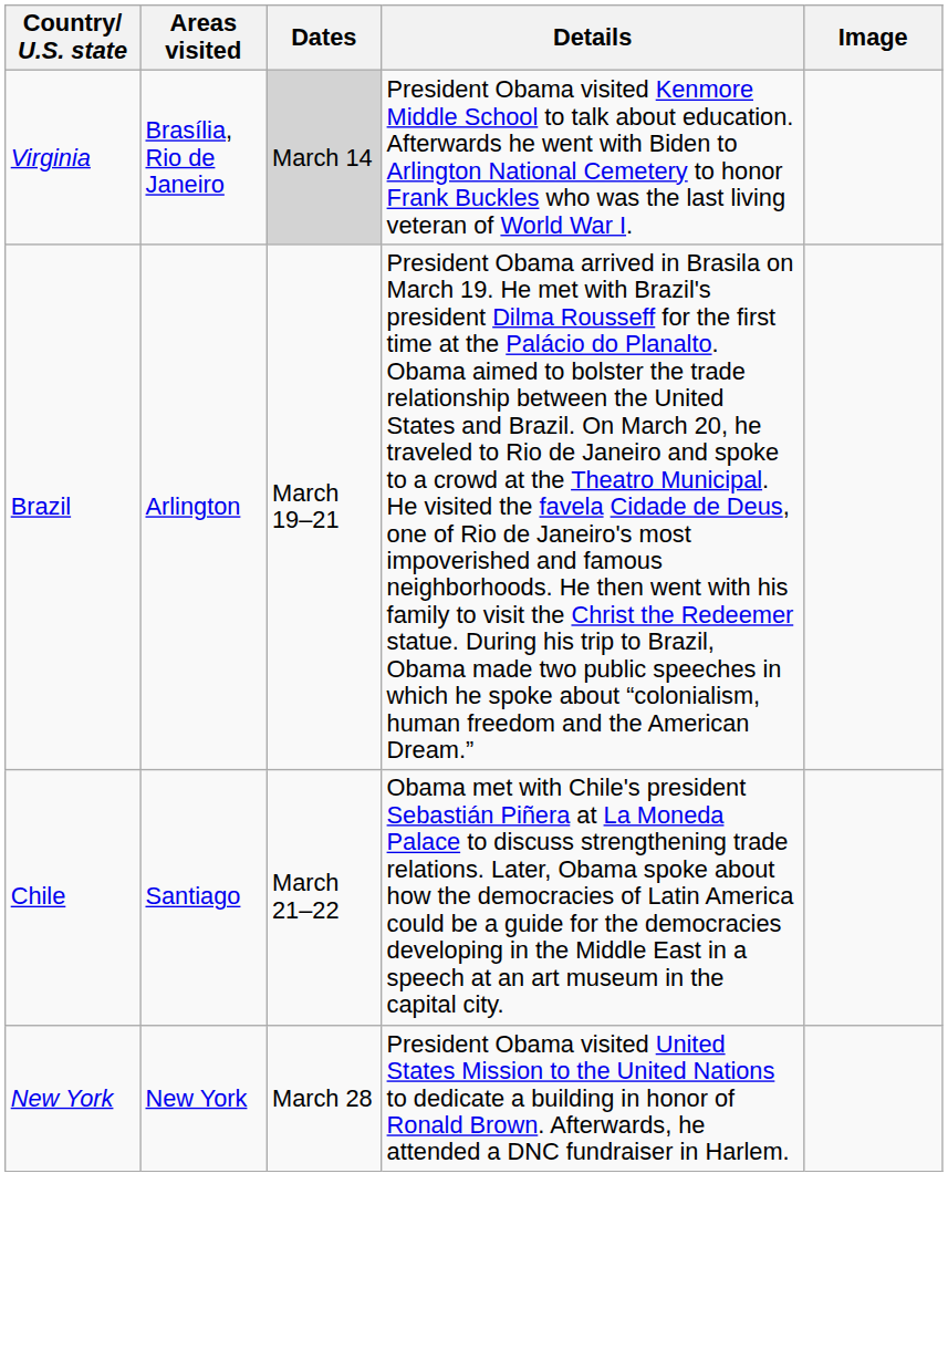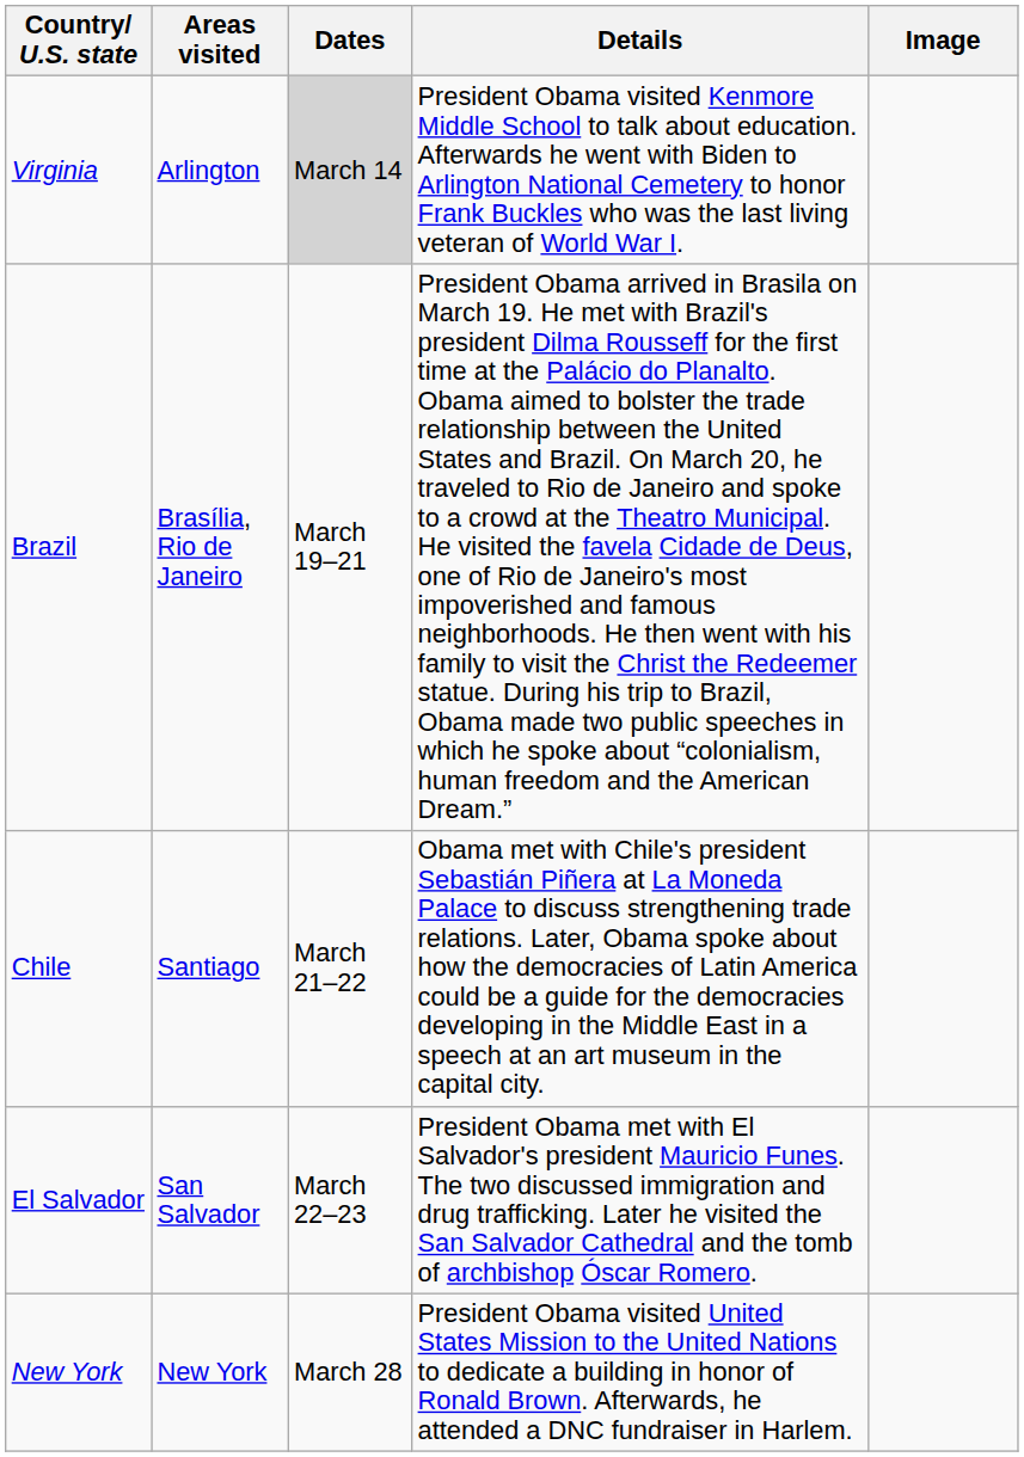 <table class="wikitable" style="margin: 1em auto 1em auto">
 <tr>
 <th width=110>Country/<br><em>U.S. state</em></th>
 <th width=100>Areas visited</th>
 <th width=110>Dates</th>
 <th width=550>Details</th>
 <th width=150>Image</th>
 </tr>
 <tr>
 <td> <em><a href='#'>Virginia</a></em></td>
-<td><a href='#'>Brasília</a>, <a href='#'>Rio de Janeiro</a></td>
+<td><a href='#'>Arlington</a></td>
 <td style="background: lightgrey;">March 14</td>
 <td>President Obama visited <a href='#'>Kenmore Middle School</a> to talk about education.  Afterwards he went with Biden to <a href='#'>Arlington National Cemetery</a> to honor <a href='#'>Frank Buckles</a> who was the last living veteran of <a href='#'>World War I</a>.</td>
 <td></td>
 </tr>
 <tr>
 <td> <a href='#'>Brazil</a></td>
-<td><a href='#'>Arlington</a></td>
+<td><a href='#'>Brasília</a>, <a href='#'>Rio de Janeiro</a></td>
 <td>March 19–21</td>
 <td>President Obama arrived in Brasila on March 19.  He met with Brazil's president <a href='#'>Dilma Rousseff</a> for the first time at the <a href='#'>Palácio do Planalto</a>.  Obama aimed to bolster the trade relationship between the United States and Brazil. On March 20, he traveled to Rio de Janeiro and spoke to a crowd at the <a href='#'>Theatro Municipal</a>. He visited the <a href='#'>favela</a> <a href='#'>Cidade de Deus</a>, one of Rio de Janeiro's most impoverished and famous neighborhoods. He then went with his family to visit the <a href='#'>Christ the Redeemer</a> statue. During his trip to Brazil, Obama made two public speeches in which he spoke about “colonialism, human freedom and the American Dream.”</td>
 <td></td>
 </tr>
 <tr>
 <td> <a href='#'>Chile</a></td>
 <td><a href='#'>Santiago</a></td>
 <td>March 21–22</td>
 <td>Obama met with Chile's president <a href='#'>Sebastián Piñera</a> at <a href='#'>La Moneda Palace</a> to discuss strengthening trade relations. Later, Obama spoke about how the democracies of Latin America could be a guide for the democracies developing in the Middle East in a speech at an art museum in the capital city.</td>
 <td></td>
 </tr>
 <tr>
+<td> <a href='#'>El Salvador</a></td>
+<td><a href='#'>San Salvador</a></td>
+<td>March 22–23</td>
+<td>President Obama met with El Salvador's president <a href='#'>Mauricio Funes</a>.  The two discussed immigration and drug trafficking.  Later he visited the <a href='#'>San Salvador Cathedral</a> and the tomb of <a href='#'>archbishop</a> <a href='#'>Óscar Romero</a>.</td>
+<td></td>
+</tr>
+<tr>
 <td> <em><a href='#'>New York</a></em></td>
 <td><a href='#'>New York</a></td>
 <td>March 28</td>
 <td>President Obama visited <a href='#'>United States Mission to the United Nations</a> to dedicate a building in honor of <a href='#'>Ronald Brown</a>. Afterwards, he attended a DNC fundraiser in Harlem.</td>
 <td></td>
 </tr>
 </table>
